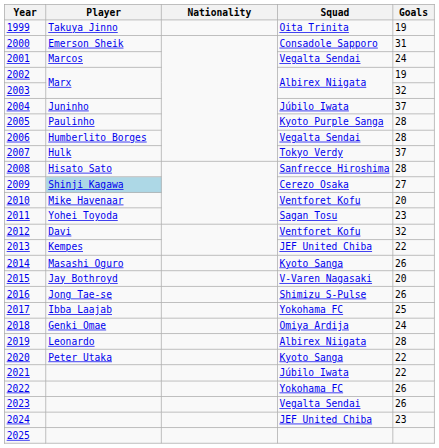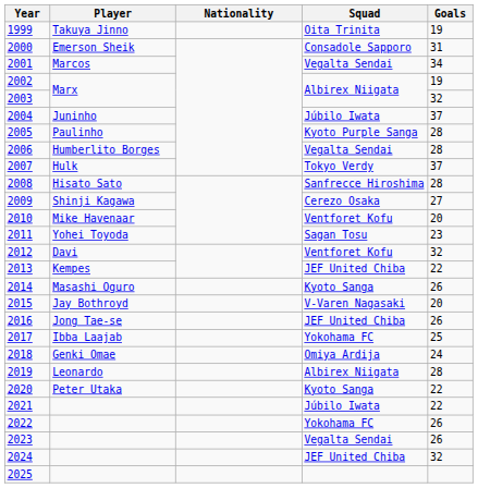 <table class="wikitable" style="text-align:left;">
 <tr>
 <th width="50">Year</th>
 <th width="150">Player</th>
 <th width="150">Nationality</th>
 <th width="150">Squad</th>
 <th width="50">Goals</th>
 </tr>
 <tr>
 <td><a href='#'>1999</a></td>
 <td><a href='#'>Takuya Jinno</a></td>
 <td></td>
 <td><a href='#'>Oita Trinita</a></td>
 <td>19</td>
 </tr>
 <tr>
 <td><a href='#'>2000</a></td>
 <td><a href='#'>Emerson Sheik</a></td>
 <td rowspan="8"></td>
 <td><a href='#'>Consadole Sapporo</a></td>
 <td>31</td>
 </tr>
 <tr>
 <td><a href='#'>2001</a></td>
 <td><a href='#'>Marcos</a></td>
 <td><a href='#'>Vegalta Sendai</a></td>
-<td>24</td>
+<td>34</td>
 </tr>
 <tr>
 <td><a href='#'>2002</a></td>
 <td rowspan="2"><a href='#'>Marx</a></td>
 <td rowspan="2"><a href='#'>Albirex Niigata</a></td>
 <td>19</td>
 </tr>
 <tr>
 <td><a href='#'>2003</a></td>
 <td>32</td>
 </tr>
 <tr>
 <td><a href='#'>2004</a></td>
 <td><a href='#'>Juninho</a></td>
 <td><a href='#'>Júbilo Iwata</a></td>
 <td>37</td>
 </tr>
 <tr>
 <td><a href='#'>2005</a></td>
 <td><a href='#'>Paulinho</a></td>
 <td><a href='#'>Kyoto Purple Sanga</a></td>
 <td>28</td>
 </tr>
 <tr>
 <td><a href='#'>2006</a></td>
 <td><a href='#'>Humberlito Borges</a></td>
 <td><a href='#'>Vegalta Sendai</a></td>
 <td>28</td>
 </tr>
 <tr>
 <td><a href='#'>2007</a></td>
 <td><a href='#'>Hulk</a></td>
 <td><a href='#'>Tokyo Verdy</a></td>
 <td>37</td>
 </tr>
 <tr>
 <td><a href='#'>2008</a></td>
 <td><a href='#'>Hisato Sato</a></td>
 <td rowspan="4"></td>
 <td><a href='#'>Sanfrecce Hiroshima</a></td>
 <td>28</td>
 </tr>
 <tr>
 <td><a href='#'>2009</a></td>
-<td style="background: lightblue;"><a href='#'>Shinji Kagawa</a></td>
+<td><a href='#'>Shinji Kagawa</a></td>
 <td><a href='#'>Cerezo Osaka</a></td>
 <td>27</td>
 </tr>
 <tr>
 <td><a href='#'>2010</a></td>
 <td><a href='#'>Mike Havenaar</a></td>
 <td><a href='#'>Ventforet Kofu</a></td>
 <td>20</td>
 </tr>
 <tr>
 <td><a href='#'>2011</a></td>
 <td><a href='#'>Yohei Toyoda</a></td>
 <td><a href='#'>Sagan Tosu</a></td>
 <td>23</td>
 </tr>
 <tr>
 <td><a href='#'>2012</a></td>
 <td><a href='#'>Davi</a></td>
 <td rowspan="2"></td>
 <td><a href='#'>Ventforet Kofu</a></td>
 <td>32</td>
 </tr>
 <tr>
 <td><a href='#'>2013</a></td>
 <td><a href='#'>Kempes</a></td>
 <td><a href='#'>JEF United Chiba</a></td>
 <td>22</td>
 </tr>
 <tr>
 <td><a href='#'>2014</a></td>
 <td><a href='#'>Masashi Oguro</a></td>
 <td></td>
 <td><a href='#'>Kyoto Sanga</a></td>
 <td>26</td>
 </tr>
 <tr>
 <td><a href='#'>2015</a></td>
 <td><a href='#'>Jay Bothroyd</a></td>
 <td></td>
 <td><a href='#'>V-Varen Nagasaki</a></td>
 <td>20</td>
 </tr>
 <tr>
 <td><a href='#'>2016</a></td>
 <td><a href='#'>Jong Tae-se</a></td>
 <td></td>
-<td><a href='#'>Shimizu S-Pulse</a></td>
+<td><a href='#'>JEF United Chiba</a></td>
 <td>26</td>
 </tr>
 <tr>
 <td><a href='#'>2017</a></td>
 <td><a href='#'>Ibba Laajab</a></td>
 <td></td>
 <td><a href='#'>Yokohama FC</a></td>
 <td>25</td>
 </tr>
 <tr>
 <td><a href='#'>2018</a></td>
 <td><a href='#'>Genki Omae</a></td>
 <td></td>
 <td><a href='#'>Omiya Ardija</a></td>
 <td>24</td>
 </tr>
 <tr>
 <td><a href='#'>2019</a></td>
 <td><a href='#'>Leonardo</a></td>
 <td></td>
 <td><a href='#'>Albirex Niigata</a></td>
 <td>28</td>
 </tr>
 <tr>
 <td><a href='#'>2020</a></td>
 <td><a href='#'>Peter Utaka</a></td>
 <td></td>
 <td><a href='#'>Kyoto Sanga</a></td>
 <td>22</td>
 </tr>
 <tr>
 <td><a href='#'>2021</a></td>
 <td></td>
 <td></td>
 <td><a href='#'>Júbilo Iwata</a></td>
 <td>22</td>
 </tr>
 <tr>
 <td><a href='#'>2022</a></td>
 <td></td>
 <td></td>
 <td><a href='#'>Yokohama FC</a></td>
 <td>26</td>
 </tr>
 <tr>
 <td><a href='#'>2023</a></td>
 <td></td>
 <td></td>
 <td><a href='#'>Vegalta Sendai</a></td>
 <td>26</td>
 </tr>
 <tr>
 <td><a href='#'>2024</a></td>
 <td></td>
 <td></td>
 <td><a href='#'>JEF United Chiba</a></td>
-<td>23</td>
+<td>32</td>
 </tr>
 <tr>
 <td><a href='#'>2025</a></td>
 <td></td>
 <td></td>
 <td></td>
 <td></td>
 </tr>
 </table>
